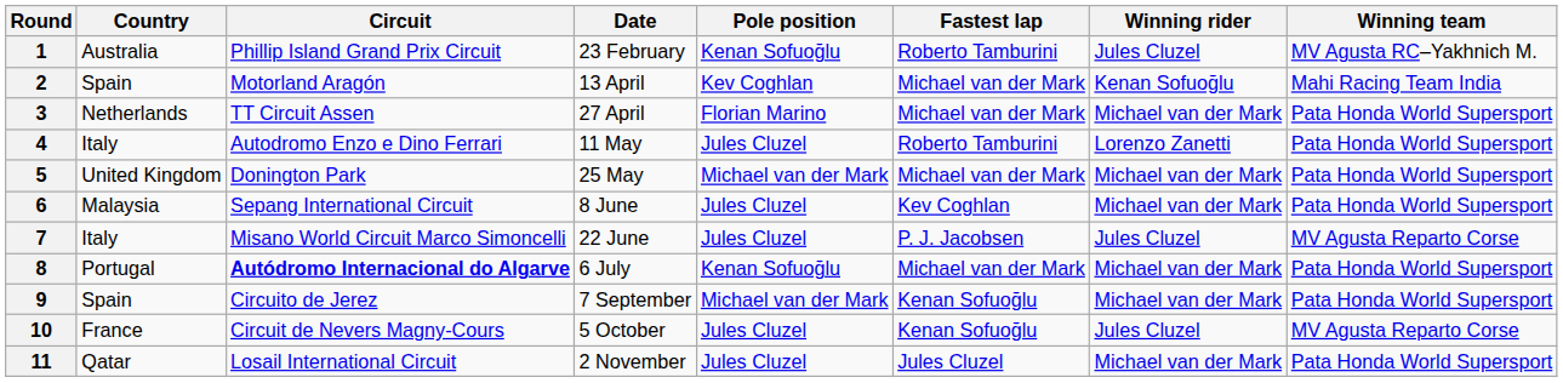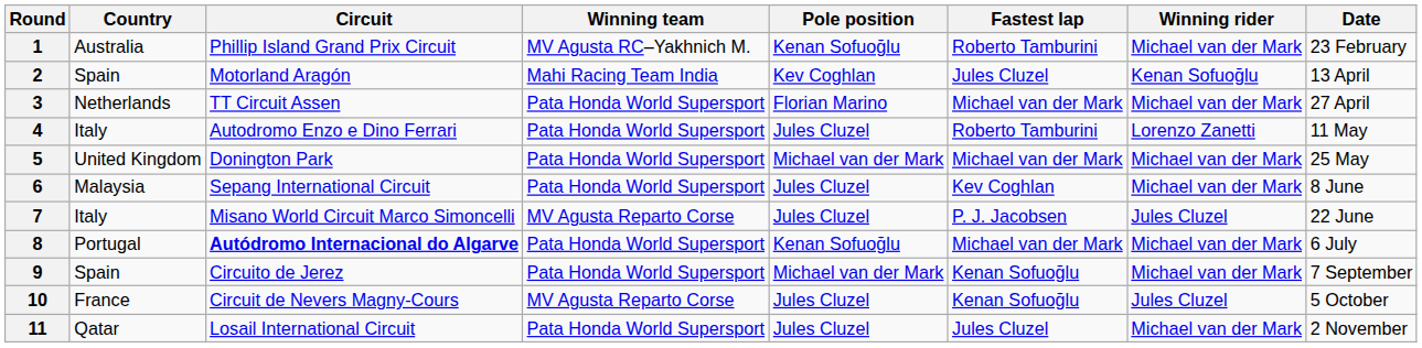 <table class="wikitable" style="font-size: 85%">
 <tr>
 <th>Round</th>
 <th>Country</th>
 <th>Circuit</th>
-<th>Date</th>
+<th>Winning team</th>
 <th>Pole position</th>
 <th>Fastest lap</th>
 <th>Winning rider</th>
-<th>Winning team</th>
+<th>Date</th>
 </tr>
 <tr>
 <th>1</th>
 <td> Australia</td>
 <td><a href='#'>Phillip Island Grand Prix Circuit</a></td>
-<td>23 February</td>
+<td><a href='#'>MV Agusta RC</a>–Yakhnich M.</td>
 <td> <a href='#'>Kenan Sofuoğlu</a></td>
 <td> <a href='#'>Roberto Tamburini</a></td>
-<td> <a href='#'>Jules Cluzel</a></td>
-<td><a href='#'>MV Agusta RC</a>–Yakhnich M.</td>
+<td> <a href='#'>Michael van der Mark</a></td>
+<td>23 February</td>
 </tr>
 <tr>
 <th>2</th>
 <td> Spain</td>
 <td><a href='#'>Motorland Aragón</a></td>
+<td><a href='#'>Mahi Racing Team India</a></td>
+<td> <a href='#'>Kev Coghlan</a></td>
+<td> <a href='#'>Jules Cluzel</a></td>
+<td> <a href='#'>Kenan Sofuoğlu</a></td>
 <td>13 April</td>
-<td> <a href='#'>Kev Coghlan</a></td>
-<td> <a href='#'>Michael van der Mark</a></td>
-<td> <a href='#'>Kenan Sofuoğlu</a></td>
-<td><a href='#'>Mahi Racing Team India</a></td>
 </tr>
 <tr>
 <th>3</th>
 <td> Netherlands</td>
 <td><a href='#'>TT Circuit Assen</a></td>
-<td>27 April</td>
+<td><a href='#'>Pata Honda World Supersport</a></td>
 <td> <a href='#'>Florian Marino</a></td>
 <td> <a href='#'>Michael van der Mark</a></td>
 <td> <a href='#'>Michael van der Mark</a></td>
-<td><a href='#'>Pata Honda World Supersport</a></td>
+<td>27 April</td>
 </tr>
 <tr>
 <th>4</th>
 <td> Italy</td>
 <td><a href='#'>Autodromo Enzo e Dino Ferrari</a></td>
-<td>11 May</td>
+<td><a href='#'>Pata Honda World Supersport</a></td>
 <td> <a href='#'>Jules Cluzel</a></td>
 <td> <a href='#'>Roberto Tamburini</a></td>
 <td> <a href='#'>Lorenzo Zanetti</a></td>
-<td><a href='#'>Pata Honda World Supersport</a></td>
+<td>11 May</td>
 </tr>
 <tr>
 <th>5</th>
 <td> United Kingdom</td>
 <td><a href='#'>Donington Park</a></td>
-<td>25 May</td>
+<td><a href='#'>Pata Honda World Supersport</a></td>
 <td> <a href='#'>Michael van der Mark</a></td>
 <td> <a href='#'>Michael van der Mark</a></td>
 <td> <a href='#'>Michael van der Mark</a></td>
-<td><a href='#'>Pata Honda World Supersport</a></td>
+<td>25 May</td>
 </tr>
 <tr>
 <th>6</th>
 <td> Malaysia</td>
 <td><a href='#'>Sepang International Circuit</a></td>
-<td>8 June</td>
+<td><a href='#'>Pata Honda World Supersport</a></td>
 <td> <a href='#'>Jules Cluzel</a></td>
 <td> <a href='#'>Kev Coghlan</a></td>
 <td> <a href='#'>Michael van der Mark</a></td>
-<td><a href='#'>Pata Honda World Supersport</a></td>
+<td>8 June</td>
 </tr>
 <tr>
 <th>7</th>
 <td> Italy</td>
 <td><a href='#'>Misano World Circuit Marco Simoncelli</a></td>
-<td>22 June</td>
+<td><a href='#'>MV Agusta Reparto Corse</a></td>
 <td> <a href='#'>Jules Cluzel</a></td>
 <td> <a href='#'>P. J. Jacobsen</a></td>
 <td> <a href='#'>Jules Cluzel</a></td>
-<td><a href='#'>MV Agusta Reparto Corse</a></td>
+<td>22 June</td>
 </tr>
 <tr>
 <th>8</th>
 <td> Portugal</td>
 <td><strong><a href='#'>Autódromo Internacional do Algarve</a></strong></td>
-<td>6 July</td>
+<td><a href='#'>Pata Honda World Supersport</a></td>
 <td> <a href='#'>Kenan Sofuoğlu</a></td>
 <td> <a href='#'>Michael van der Mark</a></td>
 <td> <a href='#'>Michael van der Mark</a></td>
-<td><a href='#'>Pata Honda World Supersport</a></td>
+<td>6 July</td>
 </tr>
 <tr>
 <th>9</th>
 <td> Spain</td>
 <td><a href='#'>Circuito de Jerez</a></td>
-<td>7 September</td>
+<td><a href='#'>Pata Honda World Supersport</a></td>
 <td> <a href='#'>Michael van der Mark</a></td>
 <td> <a href='#'>Kenan Sofuoğlu</a></td>
 <td> <a href='#'>Michael van der Mark</a></td>
-<td><a href='#'>Pata Honda World Supersport</a></td>
+<td>7 September</td>
 </tr>
 <tr>
 <th>10</th>
 <td> France</td>
 <td><a href='#'>Circuit de Nevers Magny-Cours</a></td>
-<td>5 October</td>
+<td><a href='#'>MV Agusta Reparto Corse</a></td>
 <td> <a href='#'>Jules Cluzel</a></td>
 <td> <a href='#'>Kenan Sofuoğlu</a></td>
 <td> <a href='#'>Jules Cluzel</a></td>
-<td><a href='#'>MV Agusta Reparto Corse</a></td>
+<td>5 October</td>
 </tr>
 <tr>
 <th>11</th>
 <td> Qatar</td>
 <td><a href='#'>Losail International Circuit</a></td>
-<td>2 November</td>
+<td><a href='#'>Pata Honda World Supersport</a></td>
 <td> <a href='#'>Jules Cluzel</a></td>
 <td> <a href='#'>Jules Cluzel</a></td>
 <td> <a href='#'>Michael van der Mark</a></td>
-<td><a href='#'>Pata Honda World Supersport</a></td>
+<td>2 November</td>
 </tr>
 </table>
